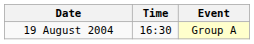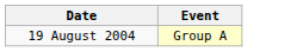 <table class = "wikitable" style="text-align:center;">
 <tr>
 <th width=150>Date</th>
-<th width=50>Time</th>
 <th width=80>Event</th>
 </tr>
 <tr>
 <td>19 August 2004</td>
-<td>16:30</td>
 <td bgcolor=ffffcc>Group A</td>
 </tr>
 </table>
